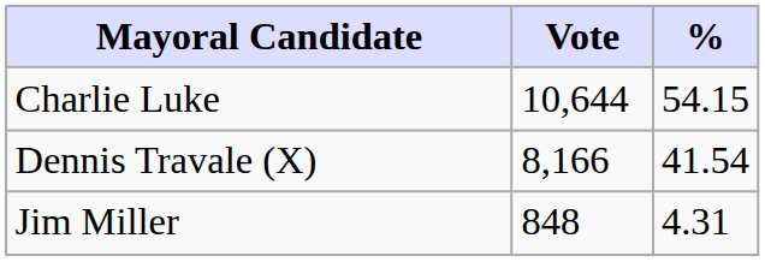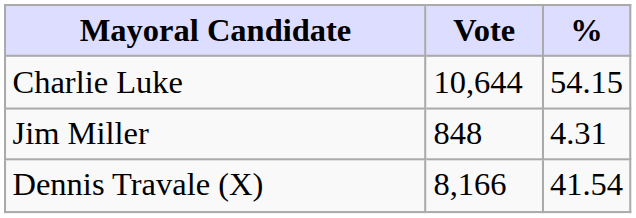 <table class="wikitable">
 <tr>
 <th style="background:#ddf; width:200px;">Mayoral Candidate</th>
 <th style="background:#ddf; width:50px;">Vote</th>
 <th style="background:#ddf; width:30px;">%</th>
 </tr>
 <tr>
 <td>Charlie Luke</td>
 <td>10,644</td>
 <td>54.15</td>
 </tr>
 <tr>
+<td>Jim Miller</td>
+<td>848</td>
+<td>4.31</td>
+</tr>
+<tr>
 <td>Dennis Travale (X)</td>
 <td>8,166</td>
 <td>41.54</td>
 </tr>
-<tr>
-<td>Jim Miller</td>
-<td>848</td>
-<td>4.31</td>
-</tr>
 </table>
